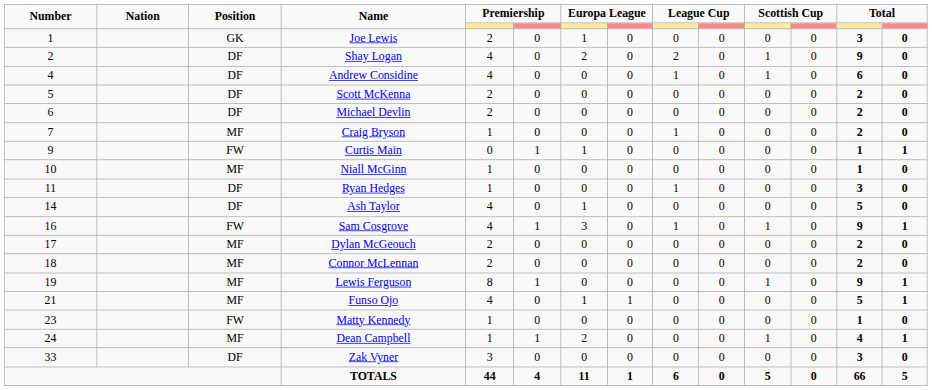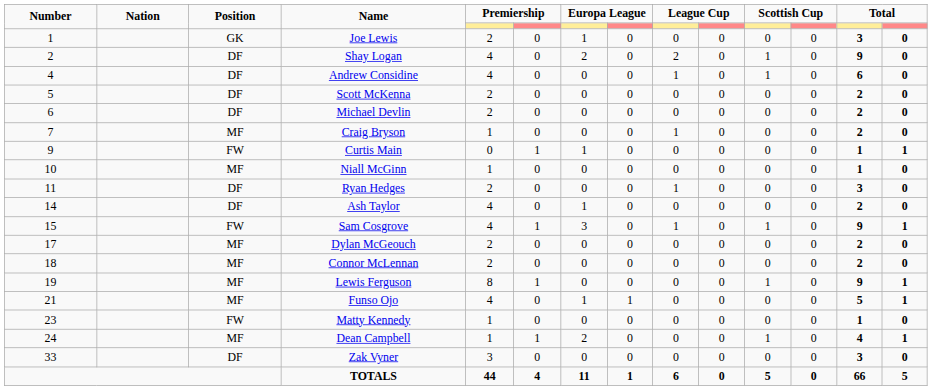 <table class="wikitable" style="font-size: 100%; text-align: center;">
 <tr>
 <td rowspan="2" width="10%" align="center"><strong>Number</strong></td>
 <td rowspan="2" width="10%" align="center"><strong>Nation</strong></td>
 <td rowspan="2" width="10%" align="center"><strong>Position</strong></td>
 <td rowspan="2" width="20%" align="center"><strong>Name</strong></td>
 <td colspan="2" align="center"><strong>Premiership</strong></td>
 <td colspan="2" align="center"><strong>Europa League</strong></td>
 <td colspan="2" align="center"><strong>League Cup</strong></td>
 <td colspan="2" align="center"><strong>Scottish Cup</strong></td>
 <td colspan="2" align="center"><strong>Total </strong></td>
 </tr>
 <tr>
 <th width=60 style="background: #FFEE99"></th>
 <th width=60 style="background: #FF8888"></th>
 <th width=60 style="background: #FFEE99"></th>
 <th width=60 style="background: #FF8888"></th>
 <th width=60 style="background: #FFEE99"></th>
 <th width=60 style="background: #FF8888"></th>
 <th width=60 style="background: #FFEE99"></th>
 <th width=60 style="background: #FF8888"></th>
 <th width=60 style="background: #FFEE99"></th>
 <th width=60 style="background: #FF8888"></th>
 </tr>
 <tr>
 <td>1</td>
 <td></td>
 <td>GK</td>
 <td><a href='#'>Joe Lewis</a></td>
 <td>2</td>
 <td>0</td>
 <td>1</td>
 <td>0</td>
 <td>0</td>
 <td>0</td>
 <td>0</td>
 <td>0</td>
 <td><strong>3</strong></td>
 <td><strong>0</strong></td>
 </tr>
 <tr>
 <td>2</td>
 <td></td>
 <td>DF</td>
 <td><a href='#'>Shay Logan</a></td>
 <td>4</td>
 <td>0</td>
 <td>2</td>
 <td>0</td>
 <td>2</td>
 <td>0</td>
 <td>1</td>
 <td>0</td>
 <td><strong>9</strong></td>
 <td><strong>0</strong></td>
 </tr>
 <tr>
 <td>4</td>
 <td></td>
 <td>DF</td>
 <td><a href='#'>Andrew Considine</a></td>
 <td>4</td>
 <td>0</td>
 <td>0</td>
 <td>0</td>
 <td>1</td>
 <td>0</td>
 <td>1</td>
 <td>0</td>
 <td><strong>6</strong></td>
 <td><strong>0</strong></td>
 </tr>
 <tr>
 <td>5</td>
 <td></td>
 <td>DF</td>
 <td><a href='#'>Scott McKenna</a></td>
 <td>2</td>
 <td>0</td>
 <td>0</td>
 <td>0</td>
 <td>0</td>
 <td>0</td>
 <td>0</td>
 <td>0</td>
 <td><strong>2</strong></td>
 <td><strong>0</strong></td>
 </tr>
 <tr>
 <td>6</td>
 <td></td>
 <td>DF</td>
 <td><a href='#'>Michael Devlin</a></td>
 <td>2</td>
 <td>0</td>
 <td>0</td>
 <td>0</td>
 <td>0</td>
 <td>0</td>
 <td>0</td>
 <td>0</td>
 <td><strong>2</strong></td>
 <td><strong>0</strong></td>
 </tr>
 <tr>
 <td>7</td>
 <td></td>
 <td>MF</td>
 <td><a href='#'>Craig Bryson</a></td>
 <td>1</td>
 <td>0</td>
 <td>0</td>
 <td>0</td>
 <td>1</td>
 <td>0</td>
 <td>0</td>
 <td>0</td>
 <td><strong>2</strong></td>
 <td><strong>0</strong></td>
 </tr>
 <tr>
 <td>9</td>
 <td></td>
 <td>FW</td>
 <td><a href='#'>Curtis Main</a></td>
 <td>0</td>
 <td>1</td>
 <td>1</td>
 <td>0</td>
 <td>0</td>
 <td>0</td>
 <td>0</td>
 <td>0</td>
 <td><strong>1</strong></td>
 <td><strong>1</strong></td>
 </tr>
 <tr>
 <td>10</td>
 <td></td>
 <td>MF</td>
 <td><a href='#'>Niall McGinn</a></td>
 <td>1</td>
 <td>0</td>
 <td>0</td>
 <td>0</td>
 <td>0</td>
 <td>0</td>
 <td>0</td>
 <td>0</td>
 <td><strong>1</strong></td>
 <td><strong>0</strong></td>
 </tr>
 <tr>
 <td>11</td>
 <td></td>
 <td>DF</td>
 <td><a href='#'>Ryan Hedges</a></td>
-<td>1</td>
+<td>2</td>
 <td>0</td>
 <td>0</td>
 <td>0</td>
 <td>1</td>
 <td>0</td>
 <td>0</td>
 <td>0</td>
 <td><strong>3</strong></td>
 <td><strong>0</strong></td>
 </tr>
 <tr>
 <td>14</td>
 <td></td>
 <td>DF</td>
 <td><a href='#'>Ash Taylor</a></td>
 <td>4</td>
 <td>0</td>
 <td>1</td>
 <td>0</td>
 <td>0</td>
 <td>0</td>
 <td>0</td>
 <td>0</td>
-<td><strong>5</strong></td>
+<td><strong>2</strong></td>
 <td><strong>0</strong></td>
 </tr>
 <tr>
-<td>16</td>
+<td>15</td>
 <td></td>
 <td>FW</td>
 <td><a href='#'>Sam Cosgrove</a></td>
 <td>4</td>
 <td>1</td>
 <td>3</td>
 <td>0</td>
 <td>1</td>
 <td>0</td>
 <td>1</td>
 <td>0</td>
 <td><strong>9</strong></td>
 <td><strong>1</strong></td>
 </tr>
 <tr>
 <td>17</td>
 <td></td>
 <td>MF</td>
 <td><a href='#'>Dylan McGeouch</a></td>
 <td>2</td>
 <td>0</td>
 <td>0</td>
 <td>0</td>
 <td>0</td>
 <td>0</td>
 <td>0</td>
 <td>0</td>
 <td><strong>2</strong></td>
 <td><strong>0</strong></td>
 </tr>
 <tr>
 <td>18</td>
 <td></td>
 <td>MF</td>
 <td><a href='#'>Connor McLennan</a></td>
 <td>2</td>
 <td>0</td>
 <td>0</td>
 <td>0</td>
 <td>0</td>
 <td>0</td>
 <td>0</td>
 <td>0</td>
 <td><strong>2</strong></td>
 <td><strong>0</strong></td>
 </tr>
 <tr>
 <td>19</td>
 <td></td>
 <td>MF</td>
 <td><a href='#'>Lewis Ferguson</a></td>
 <td>8</td>
 <td>1</td>
 <td>0</td>
 <td>0</td>
 <td>0</td>
 <td>0</td>
 <td>1</td>
 <td>0</td>
 <td><strong>9</strong></td>
 <td><strong>1</strong></td>
 </tr>
 <tr>
 <td>21</td>
 <td></td>
 <td>MF</td>
 <td><a href='#'>Funso Ojo</a></td>
 <td>4</td>
 <td>0</td>
 <td>1</td>
 <td>1</td>
 <td>0</td>
 <td>0</td>
 <td>0</td>
 <td>0</td>
 <td><strong>5</strong></td>
 <td><strong>1</strong></td>
 </tr>
 <tr>
 <td>23</td>
 <td></td>
 <td>FW</td>
 <td><a href='#'>Matty Kennedy</a></td>
 <td>1</td>
 <td>0</td>
 <td>0</td>
 <td>0</td>
 <td>0</td>
 <td>0</td>
 <td>0</td>
 <td>0</td>
 <td><strong>1</strong></td>
 <td><strong>0</strong></td>
 </tr>
 <tr>
 <td>24</td>
 <td></td>
 <td>MF</td>
 <td><a href='#'>Dean Campbell</a></td>
 <td>1</td>
 <td>1</td>
 <td>2</td>
 <td>0</td>
 <td>0</td>
 <td>0</td>
 <td>1</td>
 <td>0</td>
 <td><strong>4</strong></td>
 <td><strong>1</strong></td>
 </tr>
 <tr>
 <td>33</td>
 <td></td>
 <td>DF</td>
 <td><a href='#'>Zak Vyner</a></td>
 <td>3</td>
 <td>0</td>
 <td>0</td>
 <td>0</td>
 <td>0</td>
 <td>0</td>
 <td>0</td>
 <td>0</td>
 <td><strong>3</strong></td>
 <td><strong>0</strong></td>
 </tr>
 <tr>
 <td colspan="3"></td>
 <td><strong>TOTALS</strong></td>
 <td><strong>44</strong></td>
 <td><strong>4</strong></td>
 <td><strong>11</strong></td>
 <td><strong>1</strong></td>
 <td><strong>6</strong></td>
 <td><strong>0</strong></td>
 <td><strong>5</strong></td>
 <td><strong>0</strong></td>
 <td><strong>66</strong></td>
 <td><strong>5</strong></td>
 </tr>
 </table>
